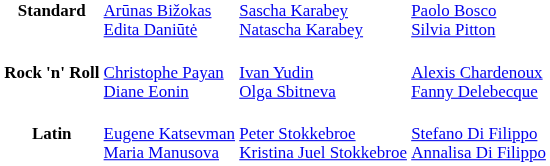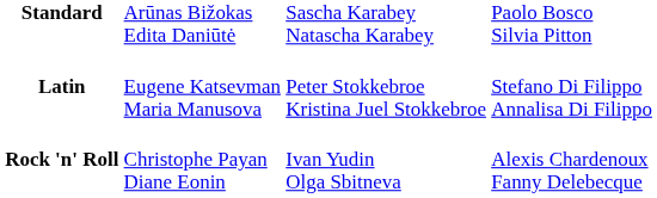 <table>
 <tr>
 <th scope="row">Standard</th>
 <td><br><a href='#'>Arūnas Bižokas</a><br><a href='#'>Edita Daniūtė</a></td>
 <td><br><a href='#'>Sascha Karabey</a><br><a href='#'>Natascha Karabey</a></td>
 <td><br><a href='#'>Paolo Bosco</a><br><a href='#'>Silvia Pitton</a></td>
 </tr>
 <tr>
+<th scope="row">Latin</th>
+<td><br><a href='#'>Eugene Katsevman</a><br><a href='#'>Maria Manusova</a></td>
+<td><br><a href='#'>Peter Stokkebroe</a><br><a href='#'>Kristina Juel Stokkebroe</a></td>
+<td><br><a href='#'>Stefano Di Filippo</a><br><a href='#'>Annalisa Di Filippo</a></td>
+</tr>
+<tr>
 <th scope="row">Rock 'n' Roll</th>
 <td><br><a href='#'>Christophe Payan</a><br><a href='#'>Diane Eonin</a></td>
 <td><br><a href='#'>Ivan Yudin</a><br><a href='#'>Olga Sbitneva</a></td>
 <td><br><a href='#'>Alexis Chardenoux</a><br><a href='#'>Fanny Delebecque</a></td>
 </tr>
-<tr>
-<th scope="row">Latin</th>
-<td><br><a href='#'>Eugene Katsevman</a><br><a href='#'>Maria Manusova</a></td>
-<td><br><a href='#'>Peter Stokkebroe</a><br><a href='#'>Kristina Juel Stokkebroe</a></td>
-<td><br><a href='#'>Stefano Di Filippo</a><br><a href='#'>Annalisa Di Filippo</a></td>
-</tr>
 </table>
